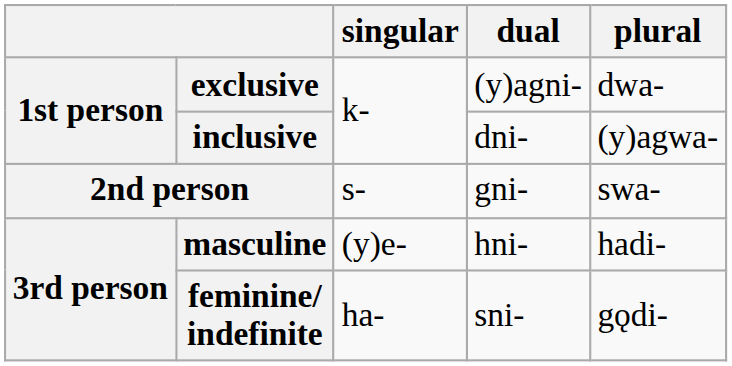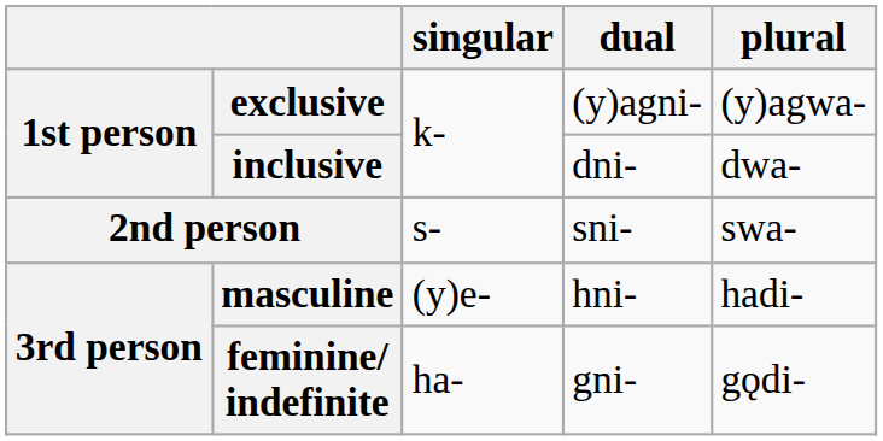 <table class="wikitable">
 <tr>
 <th colspan="2"></th>
 <th>singular</th>
 <th>dual</th>
 <th>plural</th>
 </tr>
 <tr>
 <th rowspan="2">1st person</th>
 <th>exclusive</th>
 <td rowspan="2">k-</td>
 <td>(y)agni-</td>
-<td>dwa-</td>
+<td>(y)agwa-</td>
 </tr>
 <tr>
 <th>inclusive</th>
 <td>dni-</td>
-<td>(y)agwa-</td>
+<td>dwa-</td>
 </tr>
 <tr>
 <th colspan="2">2nd person</th>
 <td>s-</td>
-<td>gni-</td>
+<td>sni-</td>
 <td>swa-</td>
 </tr>
 <tr>
 <th rowspan="2">3rd person</th>
 <th>masculine</th>
 <td>(y)e-</td>
 <td>hni-</td>
 <td>hadi-</td>
 </tr>
 <tr>
 <th>feminine/<br>indefinite</th>
 <td>ha-</td>
-<td>sni-</td>
+<td>gni-</td>
 <td>gǫdi-</td>
 </tr>
 </table>
